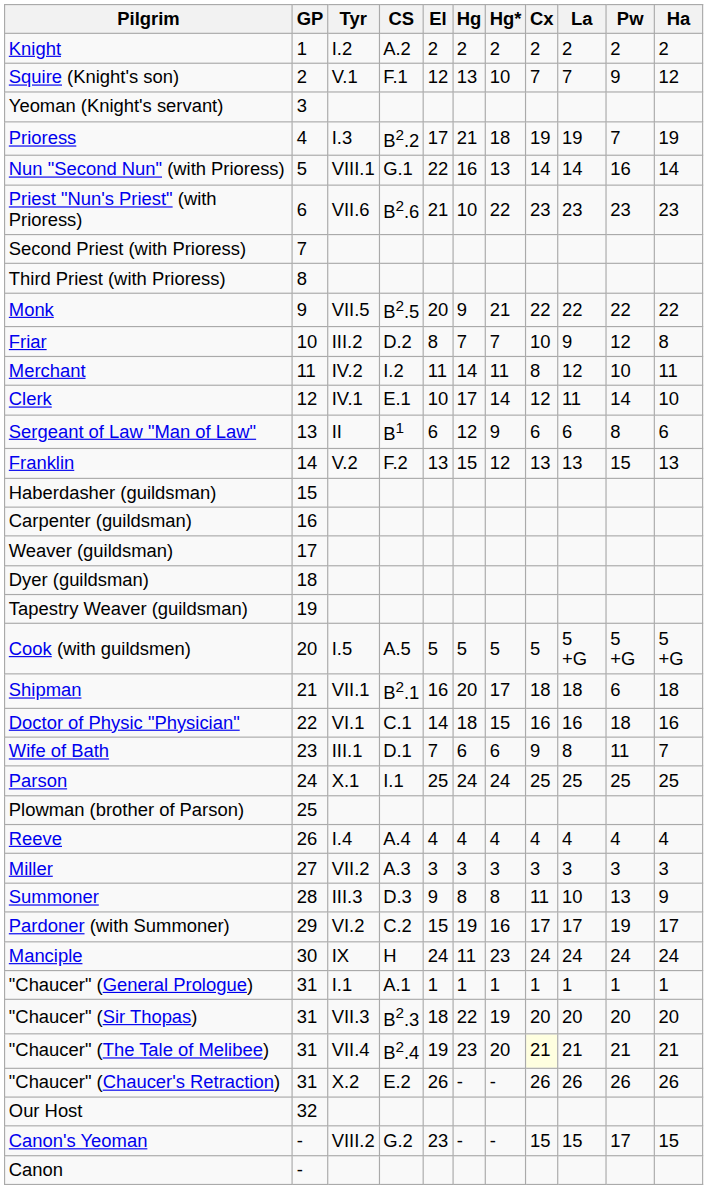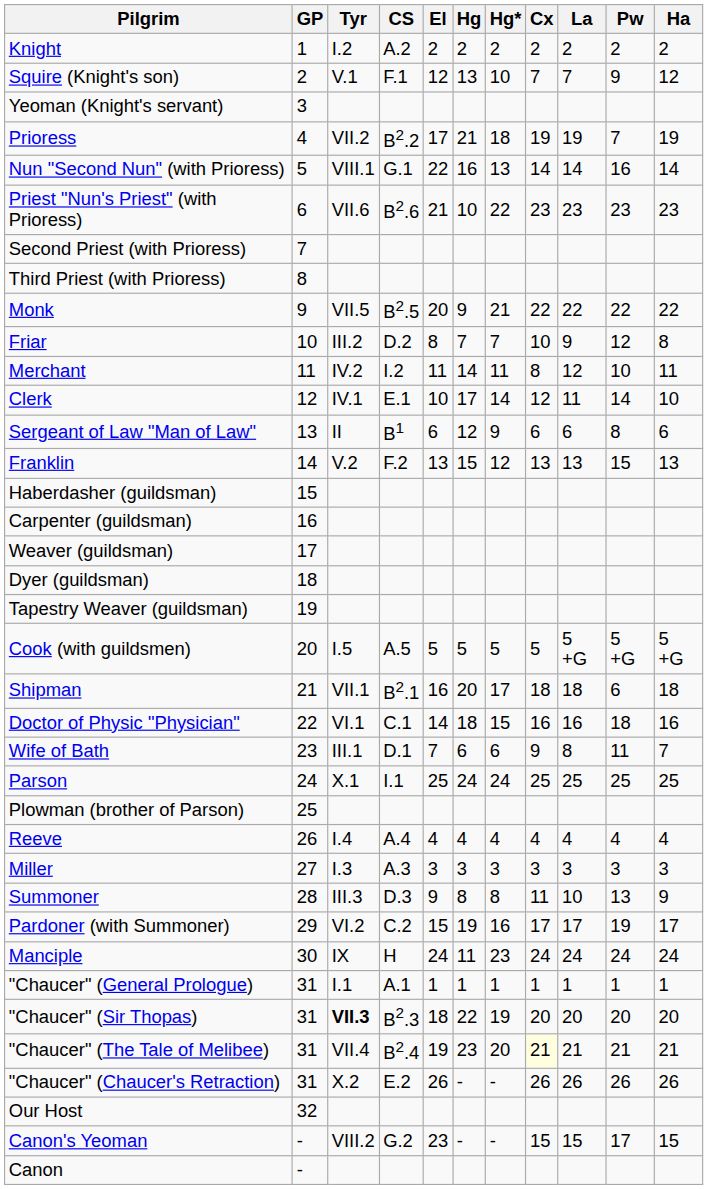 <table class="wikitable sortable">
 <tr>
 <th class="unsortable"><strong>Pilgrim</strong></th>
 <th><strong>GP</strong></th>
 <th class="unsortable"><strong>Tyr</strong></th>
 <th><strong>CS</strong></th>
 <th><strong>El</strong></th>
 <th><strong>Hg</strong></th>
 <th><strong>Hg*</strong></th>
 <th><strong>Cx</strong></th>
 <th><strong>La</strong></th>
 <th><strong>Pw</strong></th>
 <th><strong>Ha</strong></th>
 </tr>
 <tr>
 <td><a href='#'>Knight</a></td>
 <td>1</td>
 <td>I.2</td>
 <td>A.2</td>
 <td>2</td>
 <td>2</td>
 <td>2</td>
 <td>2</td>
 <td>2</td>
 <td>2</td>
 <td>2</td>
 </tr>
 <tr>
 <td><a href='#'>Squire</a> (Knight's son)</td>
 <td>2</td>
 <td>V.1</td>
 <td>F.1</td>
 <td>12</td>
 <td>13</td>
 <td>10</td>
 <td>7</td>
 <td>7</td>
 <td>9</td>
 <td>12</td>
 </tr>
 <tr>
 <td>Yeoman (Knight's servant)</td>
 <td>3</td>
 <td></td>
 <td></td>
 <td></td>
 <td></td>
 <td></td>
 <td></td>
 <td></td>
 <td></td>
 <td></td>
 </tr>
 <tr>
 <td><a href='#'>Prioress</a></td>
 <td>4</td>
-<td>I.3</td>
+<td>VII.2</td>
 <td>B<sup>2</sup>.2</td>
 <td>17</td>
 <td>21</td>
 <td>18</td>
 <td>19</td>
 <td>19</td>
 <td>7</td>
 <td>19</td>
 </tr>
 <tr>
 <td><a href='#'>Nun "Second Nun"</a> (with Prioress)</td>
 <td>5</td>
 <td>VIII.1</td>
 <td>G.1</td>
 <td>22</td>
 <td>16</td>
 <td>13</td>
 <td>14</td>
 <td>14</td>
 <td>16</td>
 <td>14</td>
 </tr>
 <tr>
 <td><a href='#'>Priest "Nun's Priest"</a> (with Prioress)</td>
 <td>6</td>
 <td>VII.6</td>
 <td>B<sup>2</sup>.6</td>
 <td>21</td>
 <td>10</td>
 <td>22</td>
 <td>23</td>
 <td>23</td>
 <td>23</td>
 <td>23</td>
 </tr>
 <tr>
 <td>Second Priest (with Prioress)</td>
 <td>7</td>
 <td></td>
 <td></td>
 <td></td>
 <td></td>
 <td></td>
 <td></td>
 <td></td>
 <td></td>
 <td></td>
 </tr>
 <tr>
 <td>Third Priest (with Prioress)</td>
 <td>8</td>
 <td></td>
 <td></td>
 <td></td>
 <td></td>
 <td></td>
 <td></td>
 <td></td>
 <td></td>
 <td></td>
 </tr>
 <tr>
 <td><a href='#'>Monk</a></td>
 <td>9</td>
 <td>VII.5</td>
 <td>B<sup>2</sup>.5</td>
 <td>20</td>
 <td>9</td>
 <td>21</td>
 <td>22</td>
 <td>22</td>
 <td>22</td>
 <td>22</td>
 </tr>
 <tr>
 <td><a href='#'>Friar</a></td>
 <td>10</td>
 <td>III.2</td>
 <td>D.2</td>
 <td>8</td>
 <td>7</td>
 <td>7</td>
 <td>10</td>
 <td>9</td>
 <td>12</td>
 <td>8</td>
 </tr>
 <tr>
 <td><a href='#'>Merchant</a></td>
 <td>11</td>
 <td>IV.2</td>
 <td>I.2</td>
 <td>11</td>
 <td>14</td>
 <td>11</td>
 <td>8</td>
 <td>12</td>
 <td>10</td>
 <td>11</td>
 </tr>
 <tr>
 <td><a href='#'>Clerk</a></td>
 <td>12</td>
 <td>IV.1</td>
 <td>E.1</td>
 <td>10</td>
 <td>17</td>
 <td>14</td>
 <td>12</td>
 <td>11</td>
 <td>14</td>
 <td>10</td>
 </tr>
 <tr>
 <td><a href='#'>Sergeant of Law "Man of Law"</a></td>
 <td>13</td>
 <td>II</td>
 <td>B<sup>1</sup></td>
 <td>6</td>
 <td>12</td>
 <td>9</td>
 <td>6</td>
 <td>6</td>
 <td>8</td>
 <td>6</td>
 </tr>
 <tr>
 <td><a href='#'>Franklin</a></td>
 <td>14</td>
 <td>V.2</td>
 <td>F.2</td>
 <td>13</td>
 <td>15</td>
 <td>12</td>
 <td>13</td>
 <td>13</td>
 <td>15</td>
 <td>13</td>
 </tr>
 <tr>
 <td>Haberdasher (guildsman)</td>
 <td>15</td>
 <td></td>
 <td></td>
 <td></td>
 <td></td>
 <td></td>
 <td></td>
 <td></td>
 <td></td>
 <td></td>
 </tr>
 <tr>
 <td>Carpenter (guildsman)</td>
 <td>16</td>
 <td></td>
 <td></td>
 <td></td>
 <td></td>
 <td></td>
 <td></td>
 <td></td>
 <td></td>
 <td></td>
 </tr>
 <tr>
 <td>Weaver (guildsman)</td>
 <td>17</td>
 <td></td>
 <td></td>
 <td></td>
 <td></td>
 <td></td>
 <td></td>
 <td></td>
 <td></td>
 <td></td>
 </tr>
 <tr>
 <td>Dyer (guildsman)</td>
 <td>18</td>
 <td></td>
 <td></td>
 <td></td>
 <td></td>
 <td></td>
 <td></td>
 <td></td>
 <td></td>
 <td></td>
 </tr>
 <tr>
 <td>Tapestry Weaver (guildsman)</td>
 <td>19</td>
 <td></td>
 <td></td>
 <td></td>
 <td></td>
 <td></td>
 <td></td>
 <td></td>
 <td></td>
 <td></td>
 </tr>
 <tr>
 <td><a href='#'>Cook</a> (with guildsmen)</td>
 <td>20</td>
 <td>I.5</td>
 <td>A.5</td>
 <td>5</td>
 <td>5</td>
 <td>5</td>
 <td>5</td>
 <td>5 +G</td>
 <td>5 +G</td>
 <td>5 +G</td>
 </tr>
 <tr>
 <td><a href='#'>Shipman</a></td>
 <td>21</td>
 <td>VII.1</td>
 <td>B<sup>2</sup>.1</td>
 <td>16</td>
 <td>20</td>
 <td>17</td>
 <td>18</td>
 <td>18</td>
 <td>6</td>
 <td>18</td>
 </tr>
 <tr>
 <td><a href='#'>Doctor of Physic "Physician"</a></td>
 <td>22</td>
 <td>VI.1</td>
 <td>C.1</td>
 <td>14</td>
 <td>18</td>
 <td>15</td>
 <td>16</td>
 <td>16</td>
 <td>18</td>
 <td>16</td>
 </tr>
 <tr>
 <td><a href='#'>Wife of Bath</a></td>
 <td>23</td>
 <td>III.1</td>
 <td>D.1</td>
 <td>7</td>
 <td>6</td>
 <td>6</td>
 <td>9</td>
 <td>8</td>
 <td>11</td>
 <td>7</td>
 </tr>
 <tr>
 <td><a href='#'>Parson</a></td>
 <td>24</td>
 <td>X.1</td>
 <td>I.1</td>
 <td>25</td>
 <td>24</td>
 <td>24</td>
 <td>25</td>
 <td>25</td>
 <td>25</td>
 <td>25</td>
 </tr>
 <tr>
 <td>Plowman (brother of Parson)</td>
 <td>25</td>
 <td></td>
 <td></td>
 <td></td>
 <td></td>
 <td></td>
 <td></td>
 <td></td>
 <td></td>
 <td></td>
 </tr>
 <tr>
 <td><a href='#'>Reeve</a></td>
 <td>26</td>
 <td>I.4</td>
 <td>A.4</td>
 <td>4</td>
 <td>4</td>
 <td>4</td>
 <td>4</td>
 <td>4</td>
 <td>4</td>
 <td>4</td>
 </tr>
 <tr>
 <td><a href='#'>Miller</a></td>
 <td>27</td>
-<td>VII.2</td>
+<td>I.3</td>
 <td>A.3</td>
 <td>3</td>
 <td>3</td>
 <td>3</td>
 <td>3</td>
 <td>3</td>
 <td>3</td>
 <td>3</td>
 </tr>
 <tr>
 <td><a href='#'>Summoner</a></td>
 <td>28</td>
 <td>III.3</td>
 <td>D.3</td>
 <td>9</td>
 <td>8</td>
 <td>8</td>
 <td>11</td>
 <td>10</td>
 <td>13</td>
 <td>9</td>
 </tr>
 <tr>
 <td><a href='#'>Pardoner</a> (with Summoner)</td>
 <td>29</td>
 <td>VI.2</td>
 <td>C.2</td>
 <td>15</td>
 <td>19</td>
 <td>16</td>
 <td>17</td>
 <td>17</td>
 <td>19</td>
 <td>17</td>
 </tr>
 <tr>
 <td><a href='#'>Manciple</a></td>
 <td>30</td>
 <td>IX</td>
 <td>H</td>
 <td>24</td>
 <td>11</td>
 <td>23</td>
 <td>24</td>
 <td>24</td>
 <td>24</td>
 <td>24</td>
 </tr>
 <tr>
 <td>"Chaucer" (<a href='#'>General Prologue</a>)</td>
 <td>31</td>
 <td>I.1</td>
 <td>A.1</td>
 <td>1</td>
 <td>1</td>
 <td>1</td>
 <td>1</td>
 <td>1</td>
 <td>1</td>
 <td>1</td>
 </tr>
 <tr>
 <td>"Chaucer" (<a href='#'>Sir Thopas</a>)</td>
 <td>31</td>
-<td>VII.3</td>
+<td><strong>VII.3</strong></td>
 <td>B<sup>2</sup>.3</td>
 <td>18</td>
 <td>22</td>
 <td>19</td>
 <td>20</td>
 <td>20</td>
 <td>20</td>
 <td>20</td>
 </tr>
 <tr>
 <td>"Chaucer" (<a href='#'>The Tale of Melibee</a>)</td>
 <td>31</td>
 <td>VII.4</td>
 <td>B<sup>2</sup>.4</td>
 <td>19</td>
 <td>23</td>
 <td>20</td>
 <td style="background: lightyellow;">21</td>
 <td>21</td>
 <td>21</td>
 <td>21</td>
 </tr>
 <tr>
 <td>"Chaucer" (<a href='#'>Chaucer's Retraction</a>)</td>
 <td>31</td>
 <td>X.2</td>
 <td>E.2</td>
 <td>26</td>
 <td>-</td>
 <td>-</td>
 <td>26</td>
 <td>26</td>
 <td>26</td>
 <td>26</td>
 </tr>
 <tr>
 <td>Our Host</td>
 <td>32</td>
 <td></td>
 <td></td>
 <td></td>
 <td></td>
 <td></td>
 <td></td>
 <td></td>
 <td></td>
 <td></td>
 </tr>
 <tr>
 <td><a href='#'>Canon's Yeoman</a></td>
 <td>-</td>
 <td>VIII.2</td>
 <td>G.2</td>
 <td>23</td>
 <td>-</td>
 <td>-</td>
 <td>15</td>
 <td>15</td>
 <td>17</td>
 <td>15</td>
 </tr>
 <tr>
 <td>Canon</td>
 <td>-</td>
 <td></td>
 <td></td>
 <td></td>
 <td></td>
 <td></td>
 <td></td>
 <td></td>
 <td></td>
 <td></td>
 </tr>
 </table>
